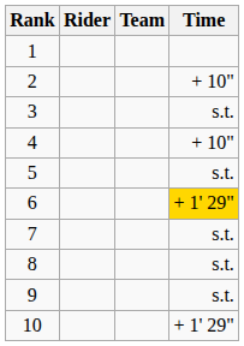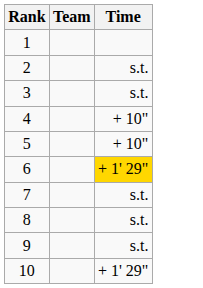 <table class="wikitable">
 <tr>
 <th scope="col">Rank</th>
-<th scope="col">Rider</th>
 <th scope="col">Team</th>
 <th scope="col">Time</th>
 </tr>
 <tr>
 <td style="text-align:center;">1</td>
 <td></td>
-<td></td>
 <td style="text-align:right;"></td>
 </tr>
 <tr>
 <td style="text-align:center;">2</td>
 <td></td>
-<td></td>
-<td style="text-align:right;">+ 10"</td>
+<td style="text-align:right;">s.t.</td>
 </tr>
 <tr>
 <td style="text-align:center;">3</td>
-<td></td>
 <td></td>
 <td style="text-align:right;">s.t.</td>
 </tr>
 <tr>
 <td style="text-align:center;">4</td>
 <td></td>
-<td></td>
 <td style="text-align:right;">+ 10"</td>
 </tr>
 <tr>
 <td style="text-align:center;">5</td>
 <td></td>
-<td></td>
-<td style="text-align:right;">s.t.</td>
+<td style="text-align:right;">+ 10"</td>
 </tr>
 <tr>
 <td style="text-align:center;">6</td>
-<td></td>
 <td></td>
 <td style="background: gold; text-align:right;">+ 1' 29"</td>
 </tr>
 <tr>
 <td style="text-align:center;">7</td>
 <td></td>
-<td></td>
 <td style="text-align:right;">s.t.</td>
 </tr>
 <tr>
 <td style="text-align:center;">8</td>
-<td></td>
 <td></td>
 <td style="text-align:right;">s.t.</td>
 </tr>
 <tr>
 <td style="text-align:center;">9</td>
 <td></td>
-<td></td>
 <td style="text-align:right;">s.t.</td>
 </tr>
 <tr>
 <td style="text-align:center;">10</td>
 <td></td>
-<td></td>
 <td style="text-align:right;">+ 1' 29"</td>
 </tr>
 </table>
